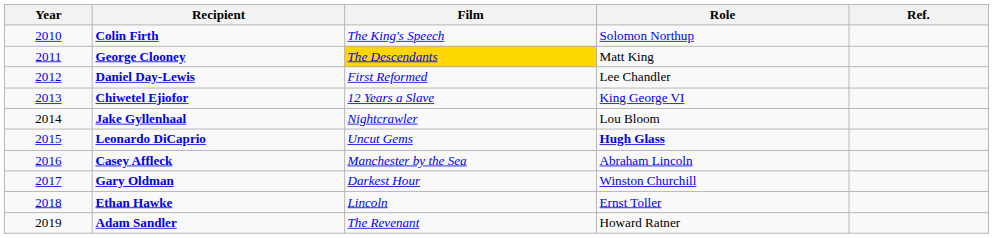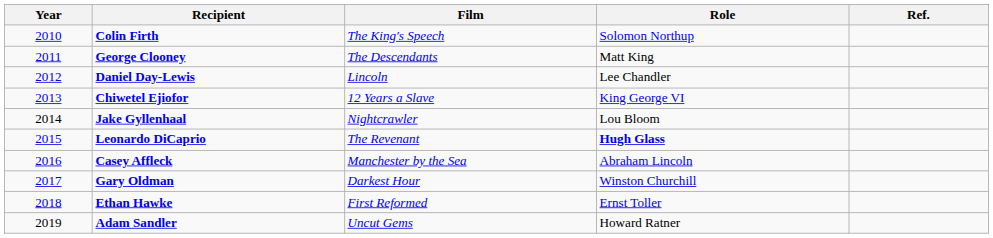 <table class="wikitable" width="95%" cellpadding="5">
 <tr>
 <th width="100"><strong>Year</strong></th>
 <th width="300"><strong>Recipient</strong></th>
 <th width="300"><strong>Film</strong></th>
 <th width="300"><strong>Role</strong></th>
 <th>Ref.</th>
 </tr>
 <tr>
 <td style="text-align:center;"><a href='#'>2010</a></td>
 <td><strong><a href='#'>Colin Firth</a></strong></td>
 <td><em><a href='#'>The King's Speech</a></em></td>
 <td><a href='#'>Solomon Northup</a></td>
 <td></td>
 </tr>
 <tr>
 <td style="text-align:center;"><a href='#'>2011</a></td>
 <td><strong><a href='#'>George Clooney</a></strong></td>
-<td style="background: gold;"><em><a href='#'>The Descendants</a></em></td>
+<td><em><a href='#'>The Descendants</a></em></td>
 <td>Matt King</td>
 <td></td>
 </tr>
 <tr>
 <td style="text-align:center;"><a href='#'>2012</a></td>
 <td><strong><a href='#'>Daniel Day-Lewis</a></strong></td>
-<td><em><a href='#'>First Reformed</a></em></td>
+<td><em><a href='#'>Lincoln</a></em></td>
 <td>Lee Chandler</td>
 <td></td>
 </tr>
 <tr>
 <td style="text-align:center;"><a href='#'>2013</a></td>
 <td><strong><a href='#'>Chiwetel Ejiofor</a></strong></td>
 <td><em><a href='#'>12 Years a Slave</a></em></td>
 <td><a href='#'>King George VI</a></td>
 <td></td>
 </tr>
 <tr>
 <td style="text-align:center;">2014</td>
 <td><strong><a href='#'>Jake Gyllenhaal</a></strong></td>
 <td><em><a href='#'>Nightcrawler</a></em></td>
 <td>Lou Bloom</td>
 <td></td>
 </tr>
 <tr>
 <td style="text-align:center;"><a href='#'>2015</a></td>
 <td><strong><a href='#'>Leonardo DiCaprio</a></strong></td>
-<td><em><a href='#'>Uncut Gems</a></em></td>
+<td><em><a href='#'>The Revenant</a></em></td>
 <td><strong><a href='#'>Hugh Glass</a></strong></td>
 <td></td>
 </tr>
 <tr>
 <td style="text-align:center;"><a href='#'>2016</a></td>
 <td><strong><a href='#'>Casey Affleck</a></strong></td>
 <td><em><a href='#'>Manchester by the Sea</a></em></td>
 <td><a href='#'>Abraham Lincoln</a></td>
 <td></td>
 </tr>
 <tr>
 <td style="text-align:center;"><a href='#'>2017</a></td>
 <td><strong><a href='#'>Gary Oldman</a></strong></td>
 <td><em><a href='#'>Darkest Hour</a></em></td>
 <td><a href='#'>Winston Churchill</a></td>
 <td></td>
 </tr>
 <tr>
 <td style="text-align:center;"><a href='#'>2018</a></td>
 <td><strong><a href='#'>Ethan Hawke</a></strong></td>
-<td><em><a href='#'>Lincoln</a></em></td>
+<td><em><a href='#'>First Reformed</a></em></td>
 <td><a href='#'>Ernst Toller</a></td>
 <td></td>
 </tr>
 <tr>
 <td style="text-align:center;">2019</td>
 <td><strong><a href='#'>Adam Sandler</a></strong></td>
-<td><em><a href='#'>The Revenant</a></em></td>
+<td><em><a href='#'>Uncut Gems</a></em></td>
 <td>Howard Ratner</td>
 <td></td>
 </tr>
 </table>
